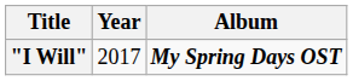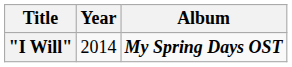 <table class="wikitable plainrowheaders" style="text-align:center">
 <tr>
 <th scope="col">Title</th>
 <th scope="col">Year</th>
 <th scope="col">Album</th>
 </tr>
 <tr>
 <th scope="row">"I Will"</th>
-<td>2017</td>
+<td>2014</td>
 <td><strong><em>My Spring Days OST</em></strong></td>
 </tr>
 </table>
